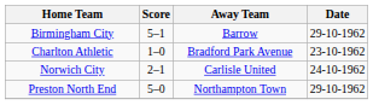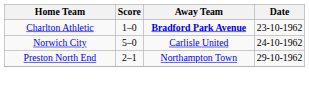 <table class="wikitable" style="text-align:center;">
 <tr>
 <th width=175>Home Team</th>
 <th width=20>Score</th>
 <th width=175>Away Team</th>
 <th width= 75>Date</th>
 </tr>
 <tr>
-<td><a href='#'>Birmingham City</a></td>
-<td>5–1</td>
-<td><a href='#'>Barrow</a></td>
-<td>29-10-1962</td>
-</tr>
-<tr>
 <td><a href='#'>Charlton Athletic</a></td>
 <td>1–0</td>
-<td><a href='#'>Bradford Park Avenue</a></td>
+<td><strong><a href='#'>Bradford Park Avenue</a></strong></td>
 <td>23-10-1962</td>
 </tr>
 <tr>
 <td><a href='#'>Norwich City</a></td>
-<td>2–1</td>
+<td>5–0</td>
 <td><a href='#'>Carlisle United</a></td>
 <td>24-10-1962</td>
 </tr>
 <tr>
 <td><a href='#'>Preston North End</a></td>
-<td>5–0</td>
+<td>2–1</td>
 <td><a href='#'>Northampton Town</a></td>
 <td>29-10-1962</td>
 </tr>
 <tr>
 </tr>
 </table>
